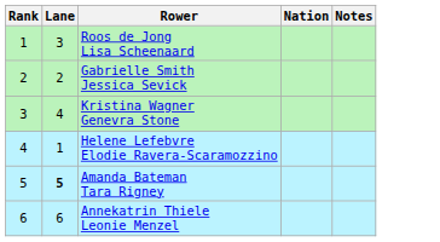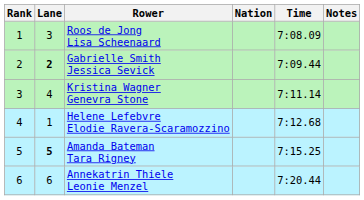 <table class="wikitable sortable" style="text-align:center">
 <tr>
 <th>Rank</th>
 <th>Lane</th>
 <th>Rower</th>
 <th>Nation</th>
+<th>Time</th>
 <th>Notes</th>
 </tr>
 <tr bgcolor=bbf3bb>
 <td>1</td>
 <td>3</td>
 <td align="left"><a href='#'>Roos de Jong</a><br><a href='#'>Lisa Scheenaard</a></td>
 <td align="left"></td>
+<td>7:08.09</td>
 <td></td>
 </tr>
 <tr bgcolor=bbf3bb>
 <td>2</td>
-<td>2</td>
+<td><strong>2</strong></td>
 <td align="left"><a href='#'>Gabrielle Smith</a><br><a href='#'>Jessica Sevick</a></td>
 <td align="left"></td>
+<td>7:09.44</td>
 <td></td>
 </tr>
 <tr bgcolor=bbf3bb>
 <td>3</td>
 <td>4</td>
 <td align="left"><a href='#'>Kristina Wagner</a><br><a href='#'>Genevra Stone</a></td>
 <td align="left"></td>
+<td>7:11.14</td>
 <td></td>
 </tr>
 <tr bgcolor=bbf3ff>
 <td>4</td>
 <td>1</td>
 <td align="left"><a href='#'>Helene Lefebvre</a><br><a href='#'>Elodie Ravera-Scaramozzino</a></td>
 <td align="left"></td>
+<td>7:12.68</td>
 <td></td>
 </tr>
 <tr bgcolor=bbf3ff>
 <td>5</td>
 <td><strong>5</strong></td>
 <td align="left"><a href='#'>Amanda Bateman</a><br><a href='#'>Tara Rigney</a></td>
 <td align="left"></td>
+<td>7:15.25</td>
 <td></td>
 </tr>
 <tr bgcolor=bbf3ff>
 <td>6</td>
 <td>6</td>
 <td align=left><a href='#'>Annekatrin Thiele</a><br><a href='#'>Leonie Menzel</a></td>
 <td align=left></td>
+<td>7:20.44</td>
 <td></td>
 </tr>
 </table>
